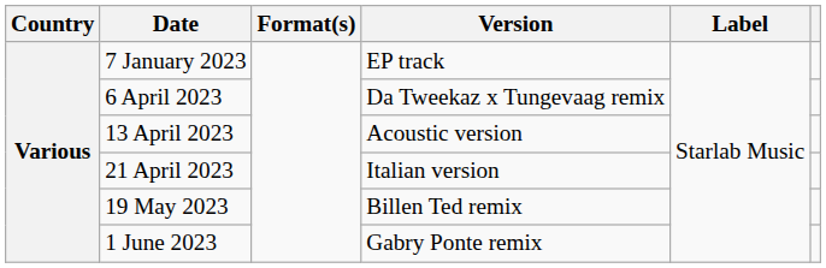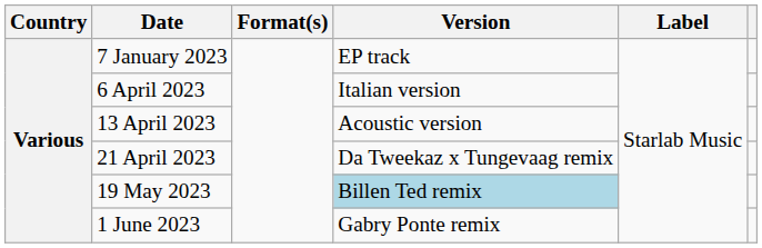 <table class="wikitable plainrowheaders">
 <tr>
 <th scope="col">Country</th>
 <th scope="col">Date</th>
 <th scope="col">Format(s)</th>
 <th scope="col">Version</th>
 <th scope="col">Label</th>
 <th scope="col"></th>
 </tr>
 <tr>
 <th rowspan="6" scope="row">Various</th>
 <td>7 January 2023</td>
 <td rowspan="6"></td>
 <td>EP track</td>
 <td rowspan="6">Starlab Music</td>
 <td align="center"></td>
 </tr>
 <tr>
 <td>6 April 2023</td>
-<td>Da Tweekaz x Tungevaag remix</td>
+<td>Italian version</td>
 <td align="center"></td>
 </tr>
 <tr>
 <td>13 April 2023</td>
 <td>Acoustic version</td>
 <td align="center"></td>
 </tr>
 <tr>
 <td>21 April 2023</td>
-<td>Italian version</td>
+<td>Da Tweekaz x Tungevaag remix</td>
 <td align="center"></td>
 </tr>
 <tr>
 <td>19 May 2023</td>
-<td>Billen Ted remix</td>
+<td style="background: lightblue;">Billen Ted remix</td>
 <td align="center"></td>
 </tr>
 <tr>
 <td>1 June 2023</td>
 <td>Gabry Ponte remix</td>
 <td align="center"></td>
 </tr>
 </table>
